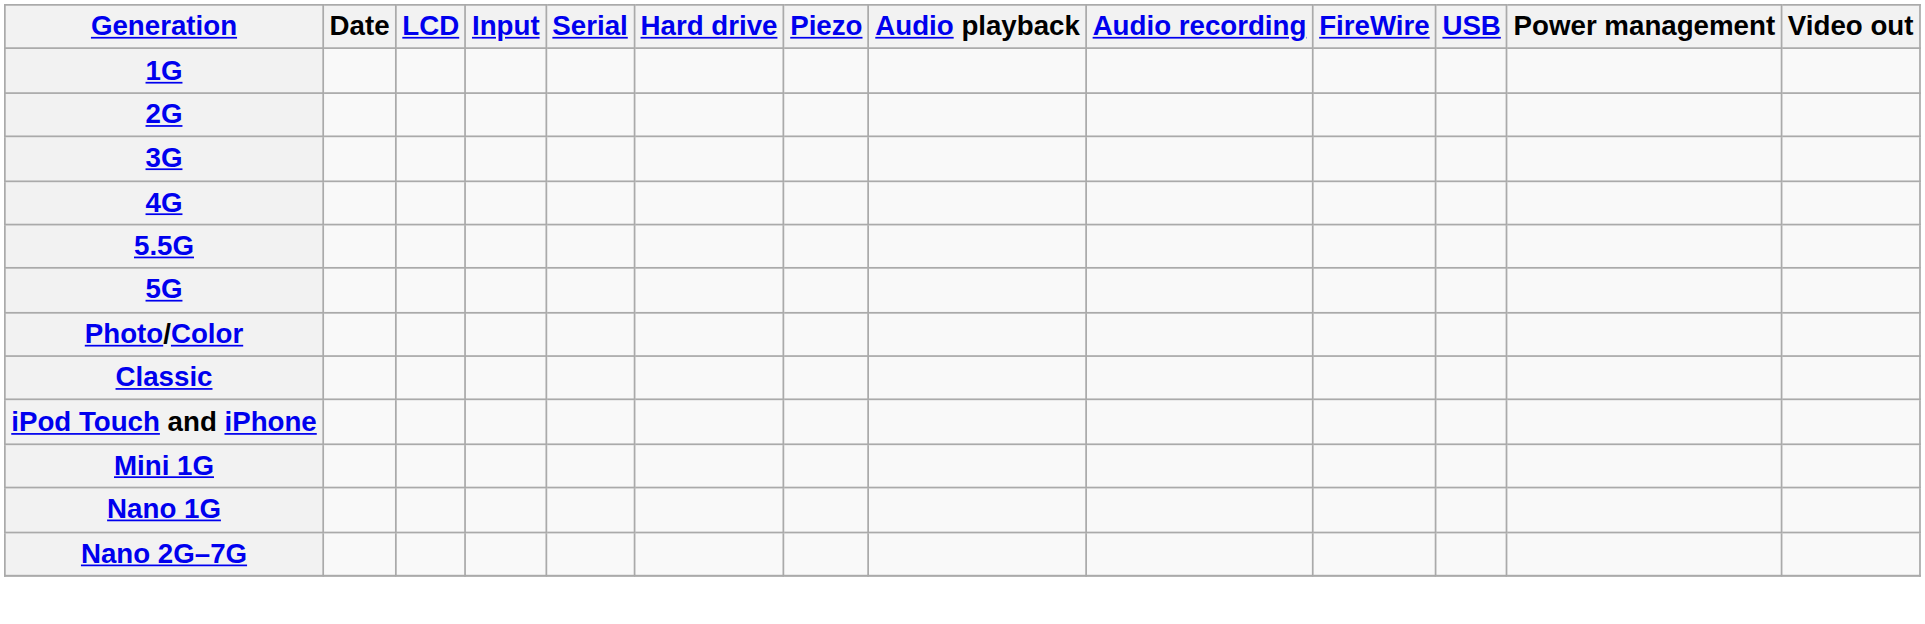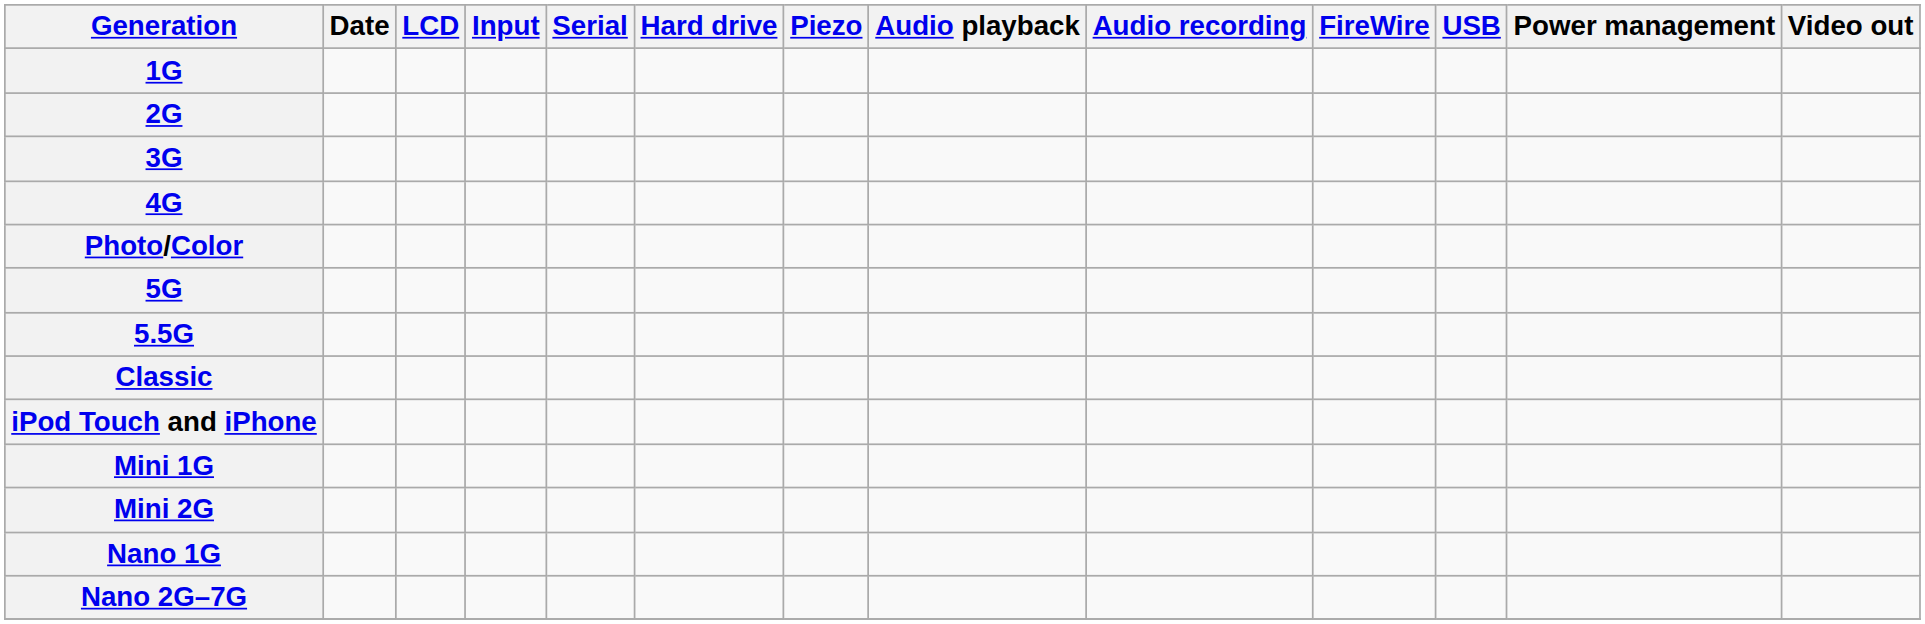 <table class="wikitable sortable">
 <tr>
 <th><a href='#'>Generation</a></th>
 <th>Date</th>
 <th class="unsortable"><a href='#'>LCD</a></th>
 <th class="unsortable"><a href='#'>Input</a></th>
 <th class="unsortable"><a href='#'>Serial</a></th>
 <th class="unsortable"><a href='#'>Hard drive</a></th>
 <th class="unsortable"><a href='#'>Piezo</a></th>
 <th class="unsortable"><a href='#'>Audio</a> playback</th>
 <th class="unsortable"><a href='#'>Audio recording</a></th>
 <th class="unsortable"><a href='#'>FireWire</a></th>
 <th class="unsortable"><a href='#'>USB</a></th>
 <th class="unsortable">Power management</th>
 <th class="unsortable">Video out</th>
 </tr>
 <tr>
 <th><a href='#'>1G</a></th>
 <td></td>
 <td></td>
 <td></td>
 <td></td>
 <td></td>
 <td></td>
 <td></td>
 <td></td>
 <td></td>
 <td></td>
 <td></td>
 <td></td>
 </tr>
 <tr>
 <th><a href='#'>2G</a></th>
 <td></td>
 <td></td>
 <td></td>
 <td></td>
 <td></td>
 <td></td>
 <td></td>
 <td></td>
 <td></td>
 <td></td>
 <td></td>
 <td></td>
 </tr>
 <tr>
 <th><a href='#'>3G</a></th>
 <td></td>
 <td></td>
 <td></td>
 <td></td>
 <td></td>
 <td></td>
 <td></td>
 <td></td>
 <td></td>
 <td></td>
 <td></td>
 <td></td>
 </tr>
 <tr>
 <th><a href='#'>4G</a></th>
 <td></td>
 <td></td>
 <td></td>
 <td></td>
 <td></td>
 <td></td>
 <td></td>
 <td></td>
 <td></td>
 <td></td>
 <td></td>
 <td></td>
 </tr>
 <tr>
-<th><a href='#'>5.5G</a></th>
+<th><a href='#'>Photo</a>/<a href='#'>Color</a></th>
 <td></td>
 <td></td>
 <td></td>
 <td></td>
 <td></td>
 <td></td>
 <td></td>
 <td></td>
 <td></td>
 <td></td>
 <td></td>
 <td></td>
 </tr>
 <tr>
 <th><a href='#'>5G</a></th>
 <td></td>
 <td></td>
 <td></td>
 <td></td>
 <td></td>
 <td></td>
 <td></td>
 <td></td>
 <td></td>
 <td></td>
 <td></td>
 <td></td>
 </tr>
 <tr>
-<th><a href='#'>Photo</a>/<a href='#'>Color</a></th>
+<th><a href='#'>5.5G</a></th>
 <td></td>
 <td></td>
 <td></td>
 <td></td>
 <td></td>
 <td></td>
 <td></td>
 <td></td>
 <td></td>
 <td></td>
 <td></td>
 <td></td>
 </tr>
 <tr>
 <th><a href='#'>Classic</a></th>
 <td></td>
 <td></td>
 <td></td>
 <td></td>
 <td></td>
 <td></td>
 <td></td>
 <td></td>
 <td></td>
 <td></td>
 <td></td>
 <td></td>
 </tr>
 <tr>
 <th><a href='#'>iPod Touch</a> and <a href='#'>iPhone</a></th>
 <td></td>
 <td></td>
 <td></td>
 <td></td>
 <td></td>
 <td></td>
 <td></td>
 <td></td>
 <td></td>
 <td></td>
 <td></td>
 <td></td>
 </tr>
 <tr>
 <th><a href='#'>Mini 1G</a></th>
 <td></td>
 <td></td>
 <td></td>
 <td></td>
 <td></td>
 <td></td>
 <td></td>
 <td></td>
 <td></td>
 <td></td>
 <td></td>
 <td></td>
 </tr>
 <tr>
+<th><a href='#'>Mini 2G</a></th>
+<td></td>
+<td></td>
+<td></td>
+<td></td>
+<td></td>
+<td></td>
+<td></td>
+<td></td>
+<td></td>
+<td></td>
+<td></td>
+<td></td>
+</tr>
+<tr>
 <th><a href='#'>Nano 1G</a></th>
 <td></td>
 <td></td>
 <td></td>
 <td></td>
 <td></td>
 <td></td>
 <td></td>
 <td></td>
 <td></td>
 <td></td>
 <td></td>
 <td></td>
 </tr>
 <tr>
 <th><a href='#'>Nano 2G–7G</a></th>
 <td></td>
 <td></td>
 <td></td>
 <td></td>
 <td></td>
 <td></td>
 <td></td>
 <td></td>
 <td></td>
 <td></td>
 <td></td>
 <td></td>
 </tr>
 <tr>
 </tr>
 </table>
